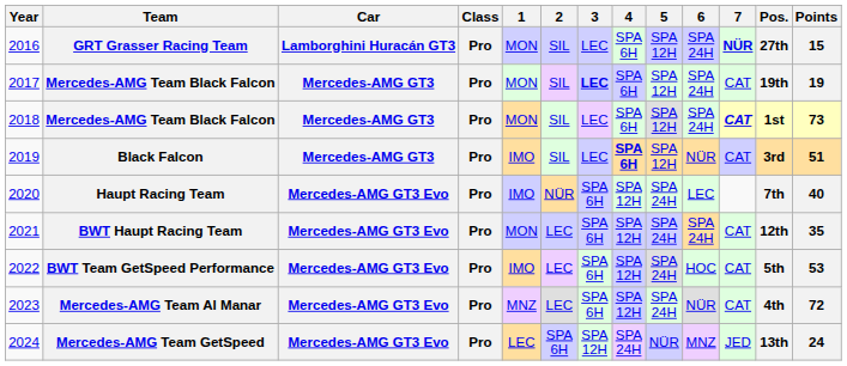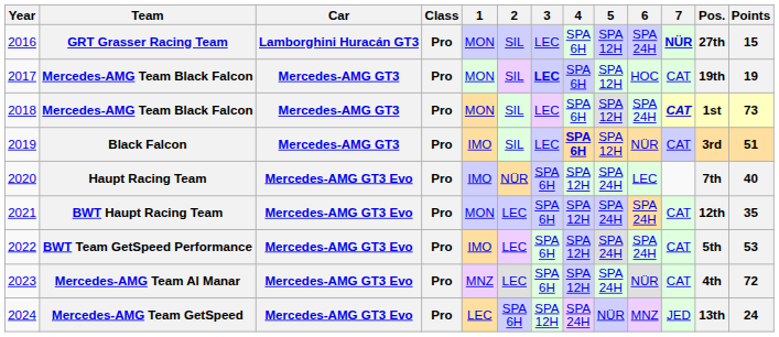 <table class="wikitable" border="1" style="text-align:center; font-size:85%;">
 <tr>
 <th>Year</th>
 <th>Team</th>
 <th>Car</th>
 <th>Class</th>
 <th>1</th>
 <th>2</th>
 <th>3</th>
 <th>4</th>
 <th>5</th>
 <th>6</th>
 <th>7</th>
 <th>Pos.</th>
 <th>Points</th>
 </tr>
 <tr>
 <td><a href='#'>2016</a></td>
 <th nowrap><a href='#'>GRT Grasser Racing Team</a></th>
 <th nowrap><a href='#'>Lamborghini Huracán GT3</a></th>
 <th>Pro</th>
 <td style="background:#CFCFFF;"><a href='#'>MON</a><br></td>
 <td style="background:#CFCFFF;"><a href='#'>SIL</a><br></td>
 <td style="background:#CFCFFF;"><a href='#'>LEC</a><br></td>
 <td style="background:#DFFFDF;"><a href='#'>SPA<br>6H</a><br></td>
 <td style="background:#CFCFFF;"><a href='#'>SPA<br>12H</a><br></td>
 <td style="background:#CFCFFF;"><a href='#'>SPA<br>24H</a><br></td>
 <td style="background:#DFFFDF;"><strong><a href='#'>NÜR</a></strong><br></td>
 <th>27th</th>
 <th>15</th>
 </tr>
 <tr>
 <td><a href='#'>2017</a></td>
 <th nowrap><a href='#'>Mercedes-AMG</a> Team Black Falcon</th>
 <th nowrap><a href='#'>Mercedes-AMG GT3</a></th>
 <th>Pro</th>
 <td style="background:#DFFFDF;"><a href='#'>MON</a><br></td>
 <td style="background:#EFCFFF;"><a href='#'>SIL</a><br></td>
 <td style="background:#CFCFFF;"><strong><a href='#'>LEC</a></strong><br></td>
 <td style="background:#CFCFFF;"><a href='#'>SPA<br>6H</a><br></td>
 <td style="background:#DFFFDF;"><a href='#'>SPA<br>12H</a><br></td>
-<td style="background:#DFFFDF;"><a href='#'>SPA<br>24H</a><br></td>
+<td style="background:#dfffdf;"><a href='#'>HOC</a><br></td>
 <td style="background:#DFFFDF;"><a href='#'>CAT</a><br></td>
 <th>19th</th>
 <th>19</th>
 </tr>
 <tr>
 <td><a href='#'>2018</a></td>
 <th nowrap><a href='#'>Mercedes-AMG</a> Team Black Falcon</th>
 <th nowrap><a href='#'>Mercedes-AMG GT3</a></th>
 <th>Pro</th>
 <td style="background:#FFDF9F;"><a href='#'>MON</a><br></td>
 <td style="background:#DFFFDF;"><a href='#'>SIL</a><br></td>
 <td style="background:#EFCFFF;"><a href='#'>LEC</a><br></td>
 <td style="background:#DFFFDF;"><a href='#'>SPA<br>6H</a><br></td>
 <td style="background:#DFDFDF;"><a href='#'>SPA<br>12H</a><br></td>
 <td style="background:#DFFFDF;"><a href='#'>SPA<br>24H</a><br></td>
 <td style="background:#FFFFBF;"><strong><em><a href='#'>CAT</a></em></strong><br></td>
 <th style="background:#FFFFBF;"><strong>1st</strong></th>
 <th style="background:#FFFFBF;"><strong>73</strong></th>
 </tr>
 <tr>
 <td><a href='#'>2019</a></td>
 <th nowrap>Black Falcon</th>
 <th nowrap><a href='#'>Mercedes-AMG GT3</a></th>
 <th>Pro</th>
 <td style="background:#ffdf9f;"><a href='#'>IMO</a><br></td>
 <td style="background:#DFFFDF;"><a href='#'>SIL</a><br></td>
 <td style="background:#CFCFFF;"><a href='#'>LEC</a><br></td>
 <td style="background:#FFDF9F;"><strong><a href='#'>SPA<br>6H</a></strong><br></td>
 <td style="background:#FFDF9F;"><a href='#'>SPA<br>12H</a><br></td>
 <td style="background:#FFDF9F;"><a href='#'>NÜR</a><br></td>
 <td style="background:#CFCFFF;"><a href='#'>CAT</a><br></td>
 <th style="background:#FFDF9F;"><strong>3rd</strong></th>
 <th style="background:#FFDF9F;"><strong>51</strong></th>
 </tr>
 <tr>
 <td><a href='#'>2020</a></td>
 <th nowrap>Haupt Racing Team</th>
 <th nowrap><a href='#'>Mercedes-AMG GT3 Evo</a></th>
 <th>Pro</th>
 <td style="background:#CFCFFF;"><a href='#'>IMO</a><br></td>
 <td style="background:#FFDF9F;"><a href='#'>NÜR</a><br></td>
 <td style="background:#CFCFFF;"><a href='#'>SPA<br>6H</a><br></td>
 <td style="background:#DFFFDF;"><a href='#'>SPA<br>12H</a><br></td>
 <td style="background:#DFFFDF;"><a href='#'>SPA<br>24H</a><br></td>
 <td style="background:#DFFFDF;"><a href='#'>LEC</a><br></td>
 <td></td>
 <th>7th</th>
 <th>40</th>
 </tr>
 <tr>
 <td><a href='#'>2021</a></td>
 <th nowrap><a href='#'>BWT</a> Haupt Racing Team</th>
 <th nowrap><a href='#'>Mercedes-AMG GT3 Evo</a></th>
 <th>Pro</th>
 <td style="background:#CFCFFF;"><a href='#'>MON</a><br></td>
 <td style="background:#CFCFFF;"><a href='#'>LEC</a><br></td>
 <td style="background:#CFCFFF;"><a href='#'>SPA<br>6H</a><br></td>
 <td style="background:#CFCFFF;"><a href='#'>SPA<br>12H</a><br></td>
 <td style="background:#CFCFFF;"><a href='#'>SPA<br>24H</a><br></td>
 <td style="background:#FFDF9F;"><a href='#'>SPA<br>24H</a><br></td>
 <td style="background:#DFFFDF;"><a href='#'>CAT</a><br></td>
 <th>12th</th>
 <th>35</th>
 </tr>
 <tr>
 <td><a href='#'>2022</a></td>
 <th nowrap><a href='#'>BWT</a> Team GetSpeed Performance</th>
 <th nowrap><a href='#'>Mercedes-AMG GT3 Evo</a></th>
 <th>Pro</th>
 <td style="background:#ffdf9f;"><a href='#'>IMO</a><br></td>
 <td style="background:#efcfff;"><a href='#'>LEC</a><br></td>
 <td style="background:#dfffdf;"><a href='#'>SPA<br>6H</a><br></td>
 <td style="background:#cfcfff;"><a href='#'>SPA<br>12H</a><br></td>
 <td style="background:#dfdfdf;"><a href='#'>SPA<br>24H</a><br></td>
-<td style="background:#dfffdf;"><a href='#'>HOC</a><br></td>
+<td style="background:#DFFFDF;"><a href='#'>SPA<br>24H</a><br></td>
 <td style="background:#dfffdf;"><a href='#'>CAT</a><br></td>
 <th>5th</th>
 <th>53</th>
 </tr>
 <tr>
 <td><a href='#'>2023</a></td>
 <th nowrap><a href='#'>Mercedes-AMG</a> Team Al Manar</th>
 <th nowrap><a href='#'>Mercedes-AMG GT3 Evo</a></th>
 <th>Pro</th>
 <td style="background:#EFCFFF;"><a href='#'>MNZ</a><br></td>
 <td style="background:#DFDFDF;"><a href='#'>LEC</a><br></td>
 <td style="background:#DFFFDF;"><a href='#'>SPA<br>6H</a><br></td>
 <td style="background:#CFCFFF;"><a href='#'>SPA<br>12H</a><br></td>
 <td style="background:#DFFFDF;"><a href='#'>SPA<br>24H</a><br></td>
 <td style="background:#DFDFDF;"><a href='#'>NÜR</a><br></td>
 <td style="background:#DFFFDF;"><a href='#'>CAT</a><br></td>
 <th>4th</th>
 <th>72</th>
 </tr>
 <tr>
 <td><a href='#'>2024</a></td>
 <th nowrap><a href='#'>Mercedes-AMG</a> Team GetSpeed</th>
 <th nowrap><a href='#'>Mercedes-AMG GT3 Evo</a></th>
 <th>Pro</th>
 <td style="background:#FFDF9F;"><a href='#'>LEC</a><br></td>
 <td style="background:#CFCFFF;"><a href='#'>SPA<br>6H</a><br></td>
 <td style="background:#DFFFDF;"><a href='#'>SPA<br>12H</a><br></td>
 <td style="background:#EFCFFF;"><a href='#'>SPA<br>24H</a><br></td>
 <td style="background:#CFCFFF;"><a href='#'>NÜR</a><br></td>
 <td style="background:#EFCFFF;"><a href='#'>MNZ</a><br></td>
 <td style="background:#DFFFDF;"><a href='#'>JED</a><br></td>
 <th>13th</th>
 <th>24</th>
 </tr>
 </table>
